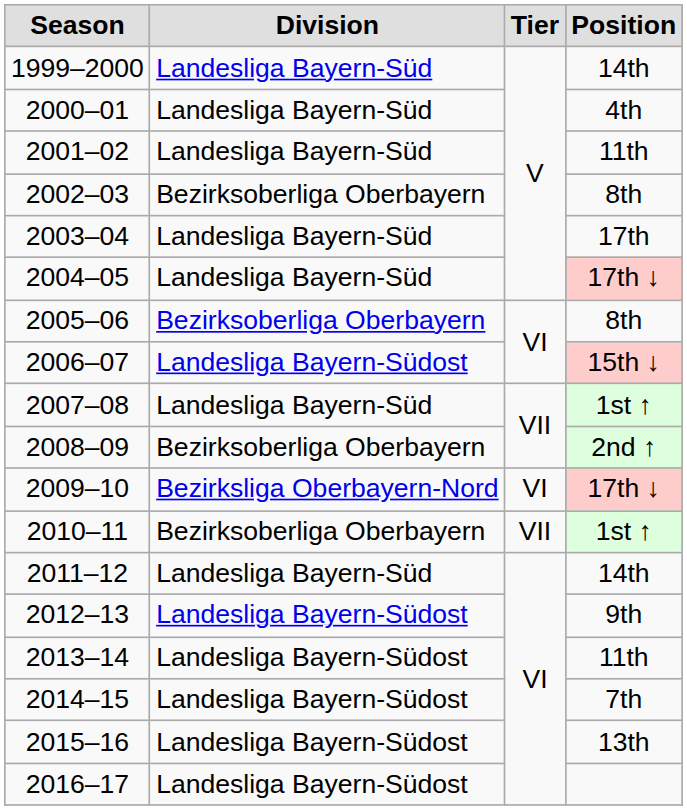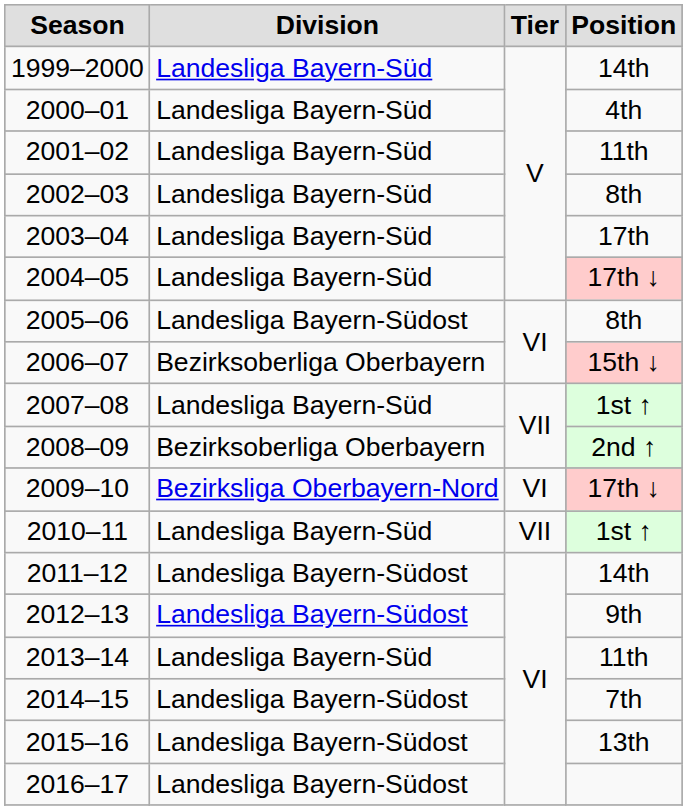 <table class="wikitable">
 <tr style="text-align:center; background:#dfdfdf;">
 <td><strong>Season</strong></td>
 <td><strong>Division</strong></td>
 <td><strong>Tier</strong></td>
 <td><strong>Position</strong></td>
 </tr>
 <tr style="text-align:center;">
 <td>1999–2000</td>
 <td style="text-align:left;"><a href='#'>Landesliga Bayern-Süd</a></td>
 <td rowspan=6>V</td>
 <td>14th</td>
 </tr>
 <tr style="text-align:center;">
 <td>2000–01</td>
 <td style="text-align:left;">Landesliga Bayern-Süd</td>
 <td>4th</td>
 </tr>
 <tr style="text-align:center;">
 <td>2001–02</td>
 <td style="text-align:left;">Landesliga Bayern-Süd</td>
 <td>11th</td>
 </tr>
 <tr style="text-align:center;">
 <td>2002–03</td>
-<td style="text-align:left;">Bezirksoberliga Oberbayern</td>
+<td style="text-align:left;">Landesliga Bayern-Süd</td>
 <td>8th</td>
 </tr>
 <tr style="text-align:center;">
 <td>2003–04</td>
 <td style="text-align:left;">Landesliga Bayern-Süd</td>
 <td>17th</td>
 </tr>
 <tr style="text-align:center;">
 <td>2004–05</td>
 <td style="text-align:left;">Landesliga Bayern-Süd</td>
 <td style="background:#ffcccc">17th ↓</td>
 </tr>
 <tr style="text-align:center;">
 <td>2005–06</td>
-<td style="text-align:left;"><a href='#'>Bezirksoberliga Oberbayern</a></td>
+<td align="left">Landesliga Bayern-Südost</td>
 <td rowspan=2>VI</td>
 <td>8th</td>
 </tr>
 <tr style="text-align:center;">
 <td>2006–07</td>
-<td align="left"><a href='#'>Landesliga Bayern-Südost</a></td>
+<td style="text-align:left;">Bezirksoberliga Oberbayern</td>
 <td style="background:#ffcccc">15th ↓</td>
 </tr>
 <tr style="text-align:center;">
 <td>2007–08</td>
 <td style="text-align:left;">Landesliga Bayern-Süd</td>
 <td rowspan=2>VII</td>
 <td style="background:#ddffdd">1st ↑</td>
 </tr>
 <tr style="text-align:center;">
 <td>2008–09</td>
 <td style="text-align:left;">Bezirksoberliga Oberbayern</td>
 <td style="background:#ddffdd">2nd ↑</td>
 </tr>
 <tr style="text-align:center;">
 <td>2009–10</td>
 <td style="text-align:left;"><a href='#'>Bezirksliga Oberbayern-Nord</a></td>
 <td>VI</td>
 <td style="background:#ffcccc">17th ↓</td>
 </tr>
 <tr style="text-align:center;">
 <td>2010–11</td>
-<td style="text-align:left;">Bezirksoberliga Oberbayern</td>
+<td style="text-align:left;">Landesliga Bayern-Süd</td>
 <td>VII</td>
 <td style="background:#ddffdd">1st ↑</td>
 </tr>
 <tr style="text-align:center;">
 <td>2011–12</td>
-<td style="text-align:left;">Landesliga Bayern-Süd</td>
+<td align="left">Landesliga Bayern-Südost</td>
 <td rowspan=6>VI</td>
 <td>14th</td>
 </tr>
 <tr align="center">
 <td>2012–13</td>
 <td align="left"><a href='#'>Landesliga Bayern-Südost</a></td>
 <td>9th</td>
 </tr>
 <tr align="center">
 <td>2013–14</td>
-<td align="left">Landesliga Bayern-Südost</td>
+<td style="text-align:left;">Landesliga Bayern-Süd</td>
 <td>11th</td>
 </tr>
 <tr align="center">
 <td>2014–15</td>
 <td align="left">Landesliga Bayern-Südost</td>
 <td>7th</td>
 </tr>
 <tr align="center">
 <td>2015–16</td>
 <td align="left">Landesliga Bayern-Südost</td>
 <td>13th</td>
 </tr>
 <tr align="center">
 <td>2016–17</td>
 <td align="left">Landesliga Bayern-Südost</td>
 <td></td>
 </tr>
 </table>
